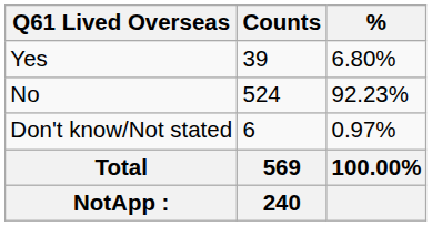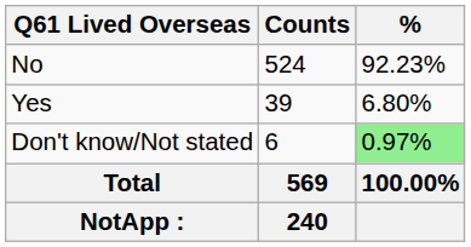 <table class="wikitable sortable">
 <tr>
 <th>Q61 Lived Overseas</th>
 <th>Counts</th>
 <th>%</th>
 </tr>
 <tr>
+<td>No</td>
+<td>524</td>
+<td>92.23%</td>
+</tr>
+<tr>
 <td>Yes</td>
 <td>39</td>
 <td>6.80%</td>
 </tr>
 <tr>
-<td>No</td>
-<td>524</td>
-<td>92.23%</td>
-</tr>
-<tr>
 <td>Don't know/Not stated</td>
 <td>6</td>
-<td>0.97%</td>
+<td style="background: lightgreen;">0.97%</td>
 </tr>
 <tr>
 <th>Total</th>
 <th>569</th>
 <th>100.00%</th>
 </tr>
 <tr>
 <th>NotApp :</th>
 <th>240</th>
 <th></th>
 </tr>
 </table>
